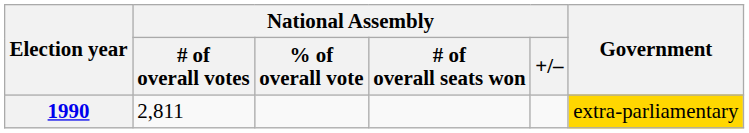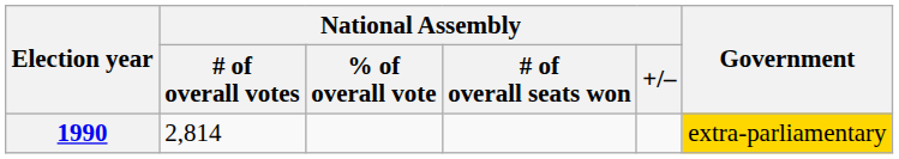 <table class=wikitable>
 <tr>
 <th rowspan=2>Election year</th>
 <th colspan=4>National Assembly</th>
 <th rowspan=2>Government</th>
 </tr>
 <tr>
 <th># of<br>overall votes</th>
 <th>% of<br>overall vote</th>
 <th># of<br>overall seats won</th>
 <th>+/–</th>
 </tr>
 <tr>
 <th><a href='#'>1990</a></th>
-<td>2,811</td>
+<td>2,814</td>
 <td></td>
 <td></td>
 <td></td>
 <td style="background: gold;">extra-parliamentary</td>
 </tr>
 </table>
